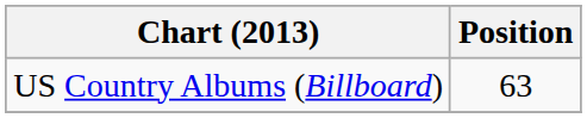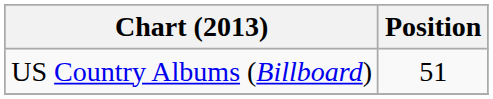 <table class="wikitable sortable">
 <tr>
 <th scope="col">Chart (2013)</th>
 <th scope="col">Position</th>
 </tr>
 <tr>
 <td>US <a href='#'>Country Albums</a> (<em><a href='#'>Billboard</a></em>)</td>
-<td align="center">63</td>
+<td align="center">51</td>
 </tr>
 <tr>
 </tr>
 </table>
